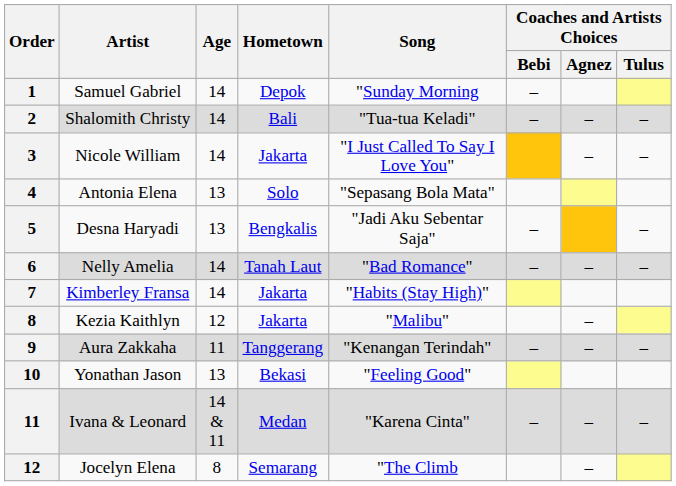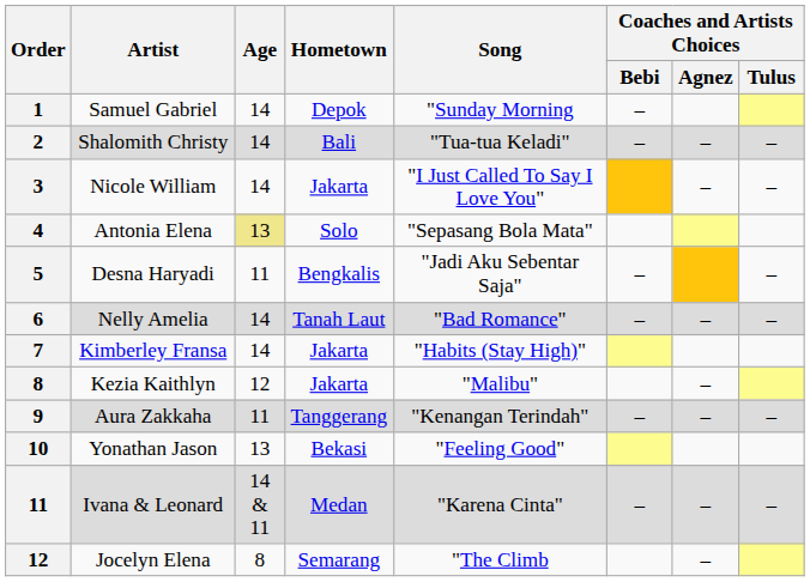 <table class="wikitable" style="text-align:center; width:100%;">
 <tr>
 <th rowspan="2" scope="col" style="width:06%;">Order</th>
 <th rowspan="2" scope="col" style="width:20%;">Artist</th>
 <th rowspan="2" scope="col" style="width:06%;">Age</th>
 <th rowspan="2" scope="col" style="width:13%;">Hometown</th>
 <th rowspan="2" scope="col" style="width:26%;">Song</th>
 <th colspan="3" scope="col" style="width:40%;">Coaches and Artists Choices</th>
 </tr>
 <tr>
 <th style="width:08%;">Bebi</th>
 <th style="width:08%;">Agnez</th>
 <th style="width:08%;">Tulus</th>
 </tr>
 <tr>
 <th>1</th>
 <td>Samuel Gabriel</td>
 <td>14</td>
 <td><a href='#'>Depok</a></td>
 <td>"<a href='#'>Sunday Morning</a></td>
 <td>–</td>
 <td><strong></strong></td>
 <td style="background:#fdfc8f;"><strong></strong></td>
 </tr>
 <tr style="background:#dcdcdc;">
 <th>2</th>
 <td>Shalomith Christy</td>
 <td>14</td>
 <td><a href='#'>Bali</a></td>
 <td>"Tua-tua Keladi"</td>
 <td>–</td>
 <td>–</td>
 <td>–</td>
 </tr>
 <tr>
 <th>3</th>
 <td>Nicole William</td>
 <td>14</td>
 <td><a href='#'>Jakarta</a></td>
 <td>"<a href='#'>I Just Called To Say I Love You</a>"</td>
 <td style="background:#ffc40c;"><strong></strong></td>
 <td>–</td>
 <td>–</td>
 </tr>
 <tr>
 <th>4</th>
 <td>Antonia Elena</td>
-<td>13</td>
+<td style="background: khaki;">13</td>
 <td><a href='#'>Solo</a></td>
 <td>"Sepasang Bola Mata"</td>
 <td><strong></strong></td>
 <td style="background:#fdfc8f;"><strong></strong></td>
 <td><strong></strong></td>
 </tr>
 <tr>
 <th>5</th>
 <td>Desna Haryadi</td>
-<td>13</td>
+<td>11</td>
 <td><a href='#'>Bengkalis</a></td>
 <td>"Jadi Aku Sebentar Saja"</td>
 <td>–</td>
 <td style="background:#ffc40c;"><strong></strong></td>
 <td>–</td>
 </tr>
 <tr style="background:#dcdcdc;">
 <th>6</th>
 <td>Nelly Amelia</td>
 <td>14</td>
 <td><a href='#'>Tanah Laut</a></td>
 <td>"<a href='#'>Bad Romance</a>"</td>
 <td>–</td>
 <td>–</td>
 <td>–</td>
 </tr>
 <tr>
 <th>7</th>
 <td><a href='#'>Kimberley Fransa</a></td>
 <td>14</td>
 <td><a href='#'>Jakarta</a></td>
 <td>"<a href='#'>Habits (Stay High)</a>"</td>
 <td style="background:#fdfc8f;"><strong></strong></td>
 <td><strong></strong></td>
 <td><strong></strong></td>
 </tr>
 <tr>
 <th>8</th>
 <td>Kezia Kaithlyn</td>
 <td>12</td>
 <td><a href='#'>Jakarta</a></td>
 <td>"<a href='#'>Malibu</a>"</td>
 <td><strong></strong></td>
 <td>–</td>
 <td style="background:#fdfc8f;"><strong></strong></td>
 </tr>
 <tr style="background:#dcdcdc;">
 <th>9</th>
 <td>Aura Zakkaha</td>
 <td>11</td>
 <td><a href='#'>Tanggerang</a></td>
 <td>"Kenangan Terindah"</td>
 <td>–</td>
 <td>–</td>
 <td>–</td>
 </tr>
 <tr>
 <th>10</th>
 <td>Yonathan Jason</td>
 <td>13</td>
 <td><a href='#'>Bekasi</a></td>
 <td>"<a href='#'>Feeling Good</a>"</td>
 <td style="background:#fdfc8f;"><strong></strong></td>
 <td><strong></strong></td>
 <td><strong></strong></td>
 </tr>
 <tr style="background:#dcdcdc;">
 <th>11</th>
 <td>Ivana & Leonard</td>
 <td>14 & 11</td>
 <td><a href='#'>Medan</a></td>
 <td>"Karena Cinta"</td>
 <td>–</td>
 <td>–</td>
 <td>–</td>
 </tr>
 <tr>
 <th>12</th>
 <td>Jocelyn Elena</td>
 <td>8</td>
 <td><a href='#'>Semarang</a></td>
 <td>"<a href='#'>The Climb</a></td>
 <td><strong></strong></td>
 <td>–</td>
 <td style="background:#fdfc8f;"><strong></strong></td>
 </tr>
 </table>
